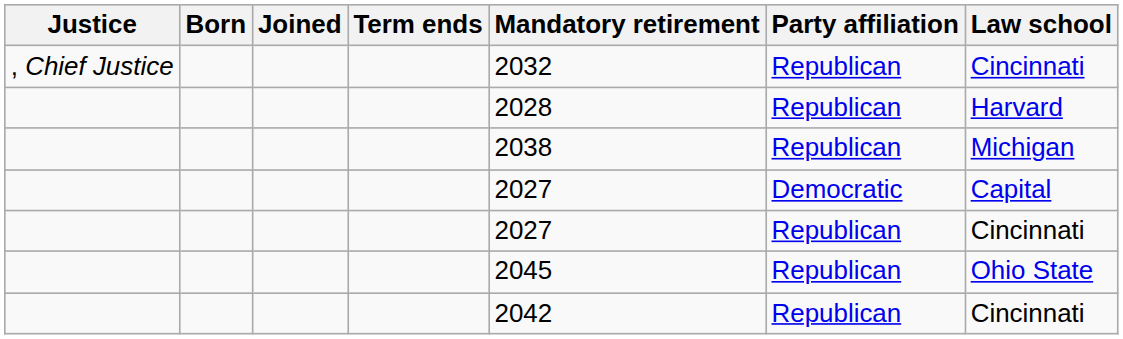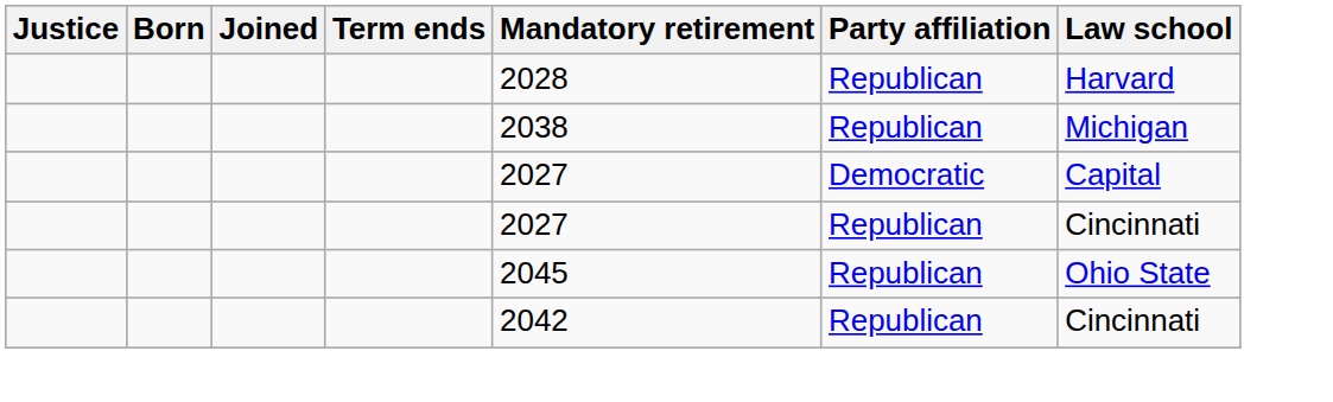 <table class="wikitable sortable">
 <tr>
 <th>Justice</th>
 <th>Born</th>
 <th>Joined</th>
 <th>Term ends</th>
 <th>Mandatory retirement</th>
 <th>Party affiliation</th>
 <th>Law school</th>
-</tr>
-<tr>
-<td>, <em>Chief Justice</em></td>
-<td></td>
-<td></td>
-<td></td>
-<td>2032</td>
-<td><a href='#'>Republican</a></td>
-<td><a href='#'>Cincinnati</a></td>
 </tr>
 <tr>
 <td></td>
 <td></td>
 <td></td>
 <td></td>
 <td>2028</td>
 <td><a href='#'>Republican</a></td>
 <td><a href='#'>Harvard</a></td>
 </tr>
 <tr>
 <td></td>
 <td></td>
 <td></td>
 <td></td>
 <td>2038</td>
 <td><a href='#'>Republican</a></td>
 <td><a href='#'>Michigan</a></td>
 </tr>
 <tr>
 <td></td>
 <td></td>
 <td></td>
 <td></td>
 <td>2027</td>
 <td><a href='#'>Democratic</a></td>
 <td><a href='#'>Capital</a></td>
 </tr>
 <tr>
 <td></td>
 <td></td>
 <td></td>
 <td></td>
 <td>2027</td>
 <td><a href='#'>Republican</a></td>
 <td>Cincinnati</td>
 </tr>
 <tr>
 <td></td>
 <td></td>
 <td></td>
 <td></td>
 <td>2045</td>
 <td><a href='#'>Republican</a></td>
 <td><a href='#'>Ohio State</a></td>
 </tr>
 <tr>
 <td></td>
 <td></td>
 <td></td>
 <td></td>
 <td>2042</td>
 <td><a href='#'>Republican</a></td>
 <td>Cincinnati</td>
 </tr>
 </table>
